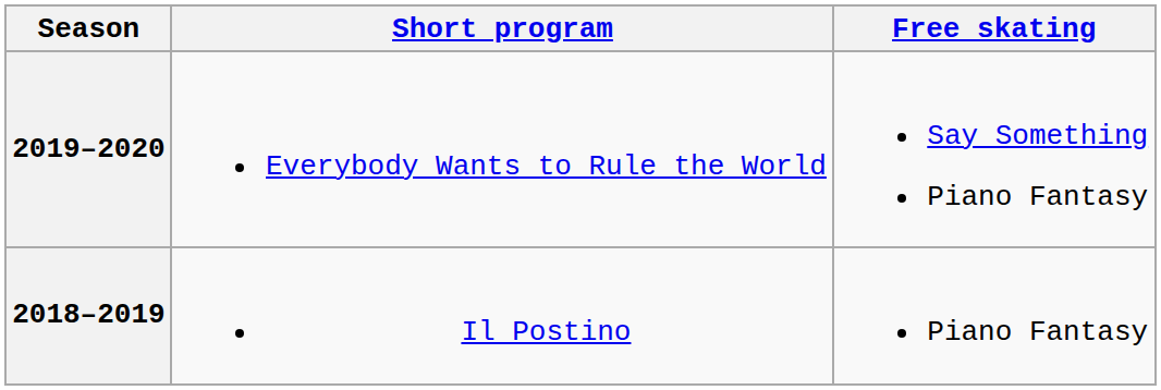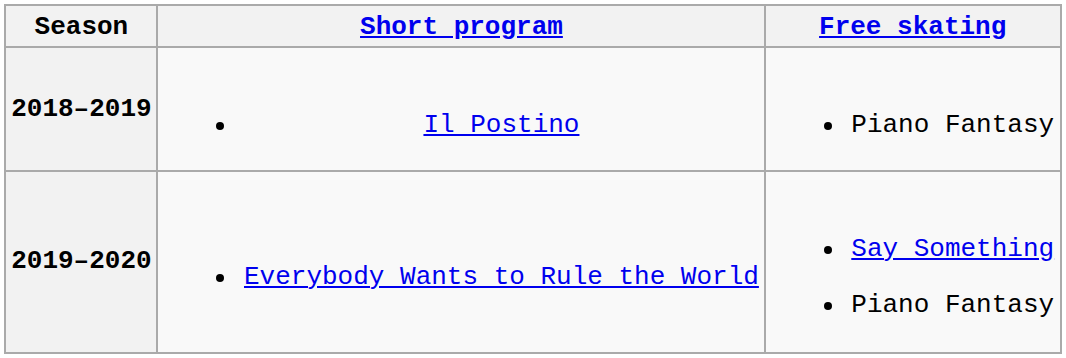 <table class="wikitable" style="text-align:center">
 <tr>
 <th>Season</th>
 <th><a href='#'>Short program</a></th>
 <th><a href='#'>Free skating</a></th>
 </tr>
 <tr>
+<th>2018–2019 <br> </th>
+<td><br><ul><li><a href='#'>Il Postino</a> <br></li></ul></td>
+<td><br><ul><li>Piano Fantasy <br> </li></ul></td>
+</tr>
+<tr>
 <th>2019–2020 <br> </th>
 <td><br><ul><li><a href='#'>Everybody Wants to Rule the World</a> <br> </li></ul></td>
 <td><br><ul><li><a href='#'>Say Something</a> <br> </li></ul><ul><li>Piano Fantasy <br> </li></ul></td>
 </tr>
-<tr>
-<th>2018–2019 <br> </th>
-<td><br><ul><li><a href='#'>Il Postino</a> <br></li></ul></td>
-<td><br><ul><li>Piano Fantasy <br> </li></ul></td>
-</tr>
 </table>
